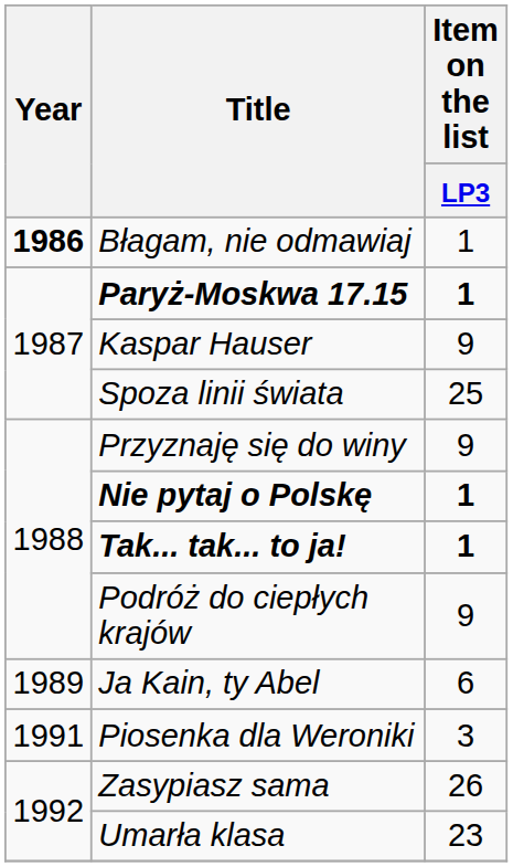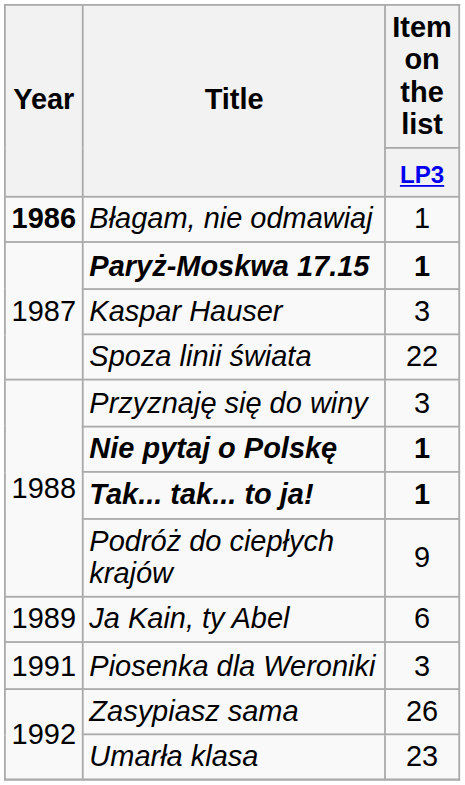 <table class=wikitable style=text-align:center;>
 <tr>
 <th rowspan=2 width=30px>Year</th>
 <th rowspan=2 width=160px>Title</th>
 <th colspan=1>Item on the list</th>
 </tr>
 <tr style="vertical-align:top;line-height:1.2">
 <th width=25px><small><a href='#'>LP3</a></small></th>
 </tr>
 <tr>
 <td rowspan=1><strong>1986</strong></td>
 <td align=left><em>Błagam, nie odmawiaj</em></td>
 <td>1</td>
 </tr>
 <tr>
 <td rowspan=3>1987</td>
 <td align=left><strong><em>Paryż-Moskwa 17.15</em></strong></td>
 <td><strong>1</strong></td>
 </tr>
 <tr>
 <td align=left><em>Kaspar Hauser</em></td>
-<td>9</td>
+<td>3</td>
 </tr>
 <tr>
 <td align=left><em>Spoza linii świata</em></td>
-<td>25</td>
+<td>22</td>
 </tr>
 <tr>
 <td rowspan=4>1988</td>
 <td align=left><em>Przyznaję się do winy</em></td>
-<td>9</td>
+<td>3</td>
 </tr>
 <tr>
 <td align=left><strong><em>Nie pytaj o Polskę</em></strong></td>
 <td><strong>1</strong></td>
 </tr>
 <tr>
 <td align=left><strong><em>Tak... tak... to ja!</em></strong></td>
 <td><strong>1</strong></td>
 </tr>
 <tr>
 <td align=left><em>Podróż do ciepłych krajów</em></td>
 <td>9</td>
 </tr>
 <tr>
 <td rowspan=1>1989</td>
 <td align=left><em>Ja Kain, ty Abel</em></td>
 <td>6</td>
 </tr>
 <tr>
 <td rowspan=1>1991</td>
 <td align=left><em>Piosenka dla Weroniki</em></td>
 <td>3</td>
 </tr>
 <tr>
 <td rowspan=2>1992</td>
 <td align=left><em>Zasypiasz sama</em></td>
 <td>26</td>
 </tr>
 <tr>
 <td align=left><em>Umarła klasa</em></td>
 <td>23</td>
 </tr>
 <tr>
 </tr>
 </table>
